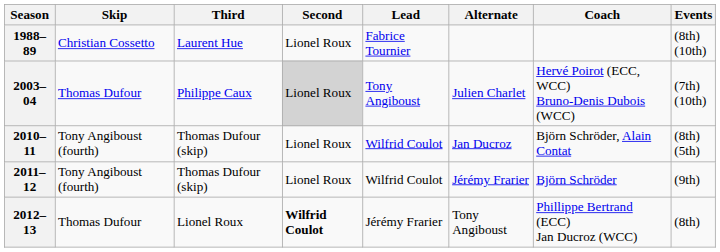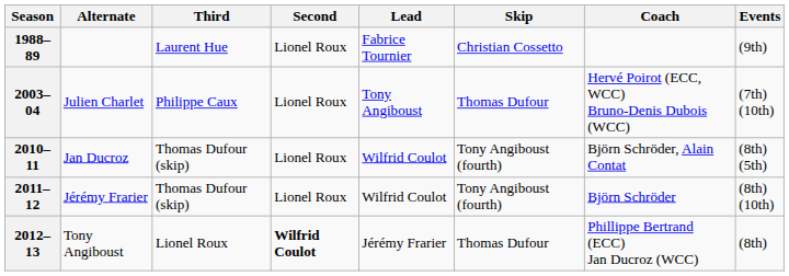 <table class="wikitable">
 <tr>
 <th scope="col">Season</th>
-<th scope="col">Skip</th>
+<th scope="col">Alternate</th>
 <th scope="col">Third</th>
 <th scope="col">Second</th>
 <th scope="col">Lead</th>
-<th scope="col">Alternate</th>
+<th scope="col">Skip</th>
 <th scope="col">Coach</th>
 <th scope="col">Events</th>
 </tr>
 <tr>
 <th scope="row">1988–89</th>
-<td><a href='#'>Christian Cossetto</a></td>
+<td></td>
 <td><a href='#'>Laurent Hue</a></td>
 <td>Lionel Roux</td>
 <td><a href='#'>Fabrice Tournier</a></td>
+<td><a href='#'>Christian Cossetto</a></td>
 <td></td>
-<td></td>
-<td> (8th)<br> (10th)</td>
+<td> (9th)</td>
 </tr>
 <tr>
 <th scope="row">2003–04</th>
+<td><a href='#'>Julien Charlet</a></td>
+<td><a href='#'>Philippe Caux</a></td>
+<td>Lionel Roux</td>
+<td><a href='#'>Tony Angiboust</a></td>
 <td><a href='#'>Thomas Dufour</a></td>
-<td><a href='#'>Philippe Caux</a></td>
-<td style="background: lightgrey;">Lionel Roux</td>
-<td><a href='#'>Tony Angiboust</a></td>
-<td><a href='#'>Julien Charlet</a></td>
 <td><a href='#'>Hervé Poirot</a> (ECC, WCC)<br><a href='#'>Bruno-Denis Dubois</a> (WCC)</td>
 <td> (7th)<br> (10th)</td>
 </tr>
 <tr>
 <th scope="row">2010–11</th>
-<td>Tony Angiboust (fourth)</td>
+<td><a href='#'>Jan Ducroz</a></td>
 <td>Thomas Dufour (skip)</td>
 <td>Lionel Roux</td>
 <td><a href='#'>Wilfrid Coulot</a></td>
-<td><a href='#'>Jan Ducroz</a></td>
+<td>Tony Angiboust (fourth)</td>
 <td>Björn Schröder, <a href='#'>Alain Contat</a></td>
 <td> (8th)<br> (5th)</td>
 </tr>
 <tr>
 <th scope="row">2011–12</th>
-<td>Tony Angiboust (fourth)</td>
+<td><a href='#'>Jérémy Frarier</a></td>
 <td>Thomas Dufour (skip)</td>
 <td>Lionel Roux</td>
 <td>Wilfrid Coulot</td>
-<td><a href='#'>Jérémy Frarier</a></td>
+<td>Tony Angiboust (fourth)</td>
 <td><a href='#'>Björn Schröder</a></td>
-<td> (9th)</td>
+<td> (8th)<br> (10th)</td>
 </tr>
 <tr>
 <th scope="row">2012–13</th>
-<td>Thomas Dufour</td>
+<td>Tony Angiboust</td>
 <td>Lionel Roux</td>
 <td><strong>Wilfrid Coulot</strong></td>
 <td>Jérémy Frarier</td>
-<td>Tony Angiboust</td>
+<td>Thomas Dufour</td>
 <td><a href='#'>Phillippe Bertrand</a> (ECC)<br>Jan Ducroz (WCC)</td>
 <td> (8th)</td>
 </tr>
 </table>
